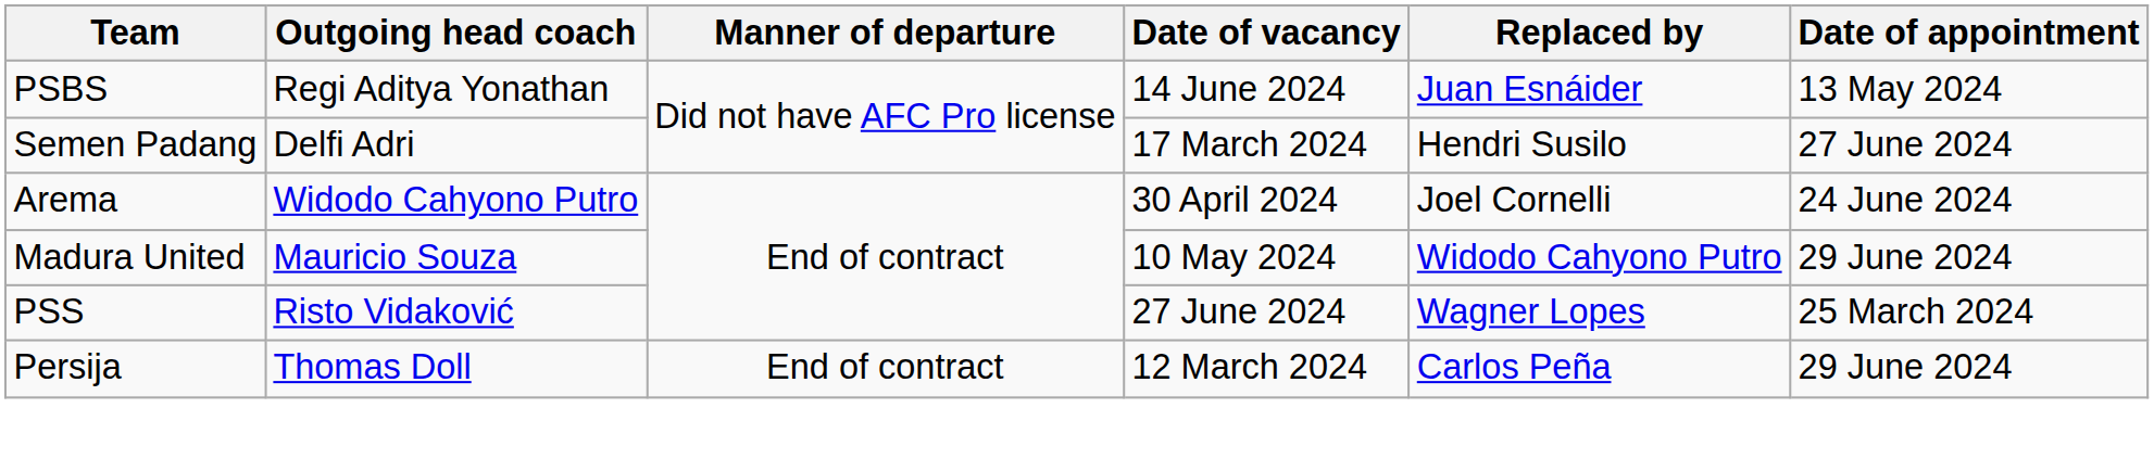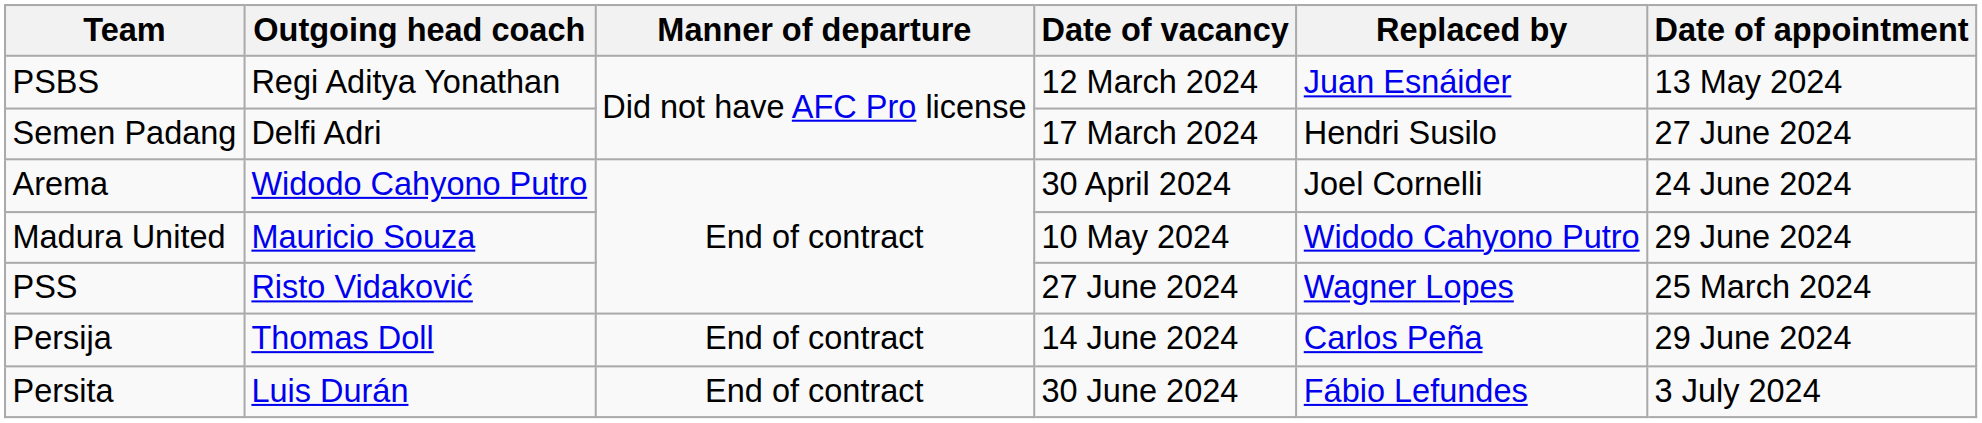 <table class="wikitable sortable">
 <tr>
 <th>Team</th>
 <th>Outgoing head coach</th>
 <th>Manner of departure</th>
 <th>Date of vacancy</th>
 <th>Replaced by</th>
 <th>Date of appointment</th>
 </tr>
 <tr>
 <td>PSBS</td>
 <td> Regi Aditya Yonathan</td>
 <td rowspan="2" style="text-align: center;">Did not have <a href='#'>AFC Pro</a> license</td>
-<td>14 June 2024</td>
+<td>12 March 2024</td>
 <td> <a href='#'>Juan Esnáider</a></td>
 <td>13 May 2024</td>
 </tr>
 <tr>
 <td>Semen Padang</td>
 <td> Delfi Adri</td>
 <td>17 March 2024</td>
 <td> Hendri Susilo</td>
 <td>27 June 2024</td>
 </tr>
 <tr>
 <td>Arema</td>
 <td> <a href='#'>Widodo Cahyono Putro</a></td>
 <td rowspan="3" style="text-align: center;">End of contract</td>
 <td>30 April 2024</td>
 <td> Joel Cornelli</td>
 <td>24 June 2024</td>
 </tr>
 <tr>
 <td>Madura United</td>
 <td> <a href='#'>Mauricio Souza</a></td>
 <td>10 May 2024</td>
 <td> <a href='#'>Widodo Cahyono Putro</a></td>
 <td>29 June 2024</td>
 </tr>
 <tr>
 <td>PSS</td>
 <td> <a href='#'>Risto Vidaković</a></td>
 <td>27 June 2024</td>
 <td> <a href='#'>Wagner Lopes</a></td>
 <td>25 March 2024</td>
 </tr>
 <tr>
 <td>Persija</td>
 <td> <a href='#'>Thomas Doll</a></td>
 <td style="text-align: center;">End of contract</td>
-<td>12 March 2024</td>
+<td>14 June 2024</td>
 <td> <a href='#'>Carlos Peña</a></td>
 <td>29 June 2024</td>
 </tr>
+<tr>
+<td>Persita</td>
+<td> <a href='#'>Luis Durán</a></td>
+<td style="text-align: center;">End of contract</td>
+<td>30 June 2024</td>
+<td> <a href='#'>Fábio Lefundes</a></td>
+<td>3 July 2024</td>
+</tr>
 </table>
